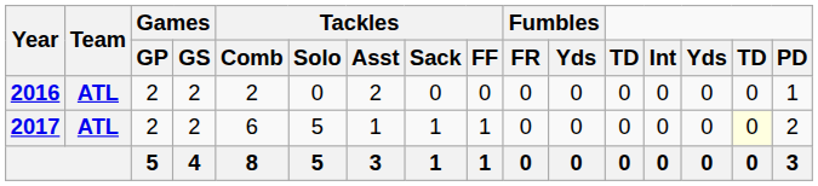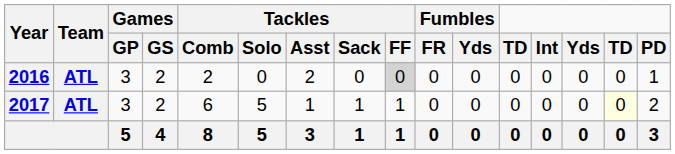 <table class="wikitable" style="text-align:center;">
 <tr>
 <th rowspan="2">Year</th>
 <th rowspan="2">Team</th>
 <th colspan="2">Games</th>
 <th colspan="5">Tackles</th>
 <th colspan="2">Fumbles</th>
 </tr>
 <tr>
 <th>GP</th>
 <th>GS</th>
 <th>Comb</th>
 <th>Solo</th>
 <th>Asst</th>
 <th>Sack</th>
 <th>FF</th>
 <th>FR</th>
 <th>Yds</th>
 <th>TD</th>
 <th>Int</th>
 <th>Yds</th>
 <th>TD</th>
 <th>PD</th>
 </tr>
 <tr>
 <th><a href='#'>2016</a></th>
 <th><a href='#'>ATL</a></th>
-<td>2</td>
+<td>3</td>
 <td>2</td>
 <td>2</td>
 <td>0</td>
 <td>2</td>
 <td>0</td>
-<td>0</td>
+<td style="background: lightgrey;">0</td>
 <td>0</td>
 <td>0</td>
 <td>0</td>
 <td>0</td>
 <td>0</td>
 <td>0</td>
 <td>1</td>
 </tr>
 <tr>
 <th><a href='#'>2017</a></th>
 <th><a href='#'>ATL</a></th>
-<td>2</td>
+<td>3</td>
 <td>2</td>
 <td>6</td>
 <td>5</td>
 <td>1</td>
 <td>1</td>
 <td>1</td>
 <td>0</td>
 <td>0</td>
 <td>0</td>
 <td>0</td>
 <td>0</td>
 <td style="background: lightyellow;">0</td>
 <td>2</td>
 </tr>
 <tr>
 <th colspan="2"></th>
 <th>5</th>
 <th>4</th>
 <th>8</th>
 <th>5</th>
 <th>3</th>
 <th>1</th>
 <th>1</th>
 <th>0</th>
 <th>0</th>
 <th>0</th>
 <th>0</th>
 <th>0</th>
 <th>0</th>
 <th>3</th>
 </tr>
 </table>
